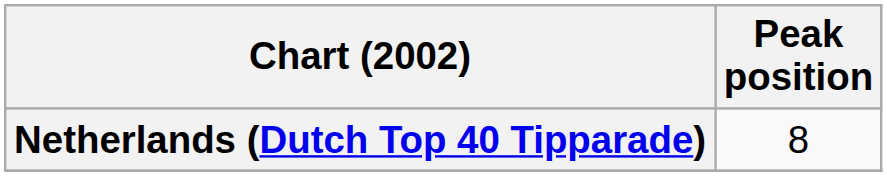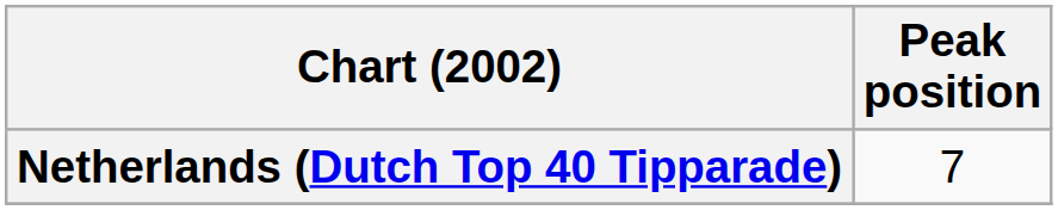 <table class="wikitable sortable plainrowheaders" style="text-align:center">
 <tr>
 <th>Chart (2002)</th>
 <th>Peak<br>position</th>
 </tr>
 <tr>
 <th scope="row">Netherlands (<a href='#'>Dutch Top 40 Tipparade</a>)</th>
-<td>8</td>
+<td>7</td>
 </tr>
 <tr>
 </tr>
 <tr>
 </tr>
 <tr>
 </tr>
 <tr>
 </tr>
 <tr>
 </tr>
 </table>
